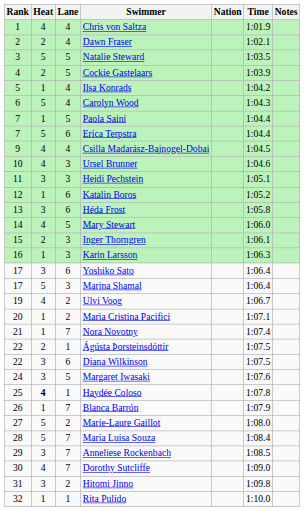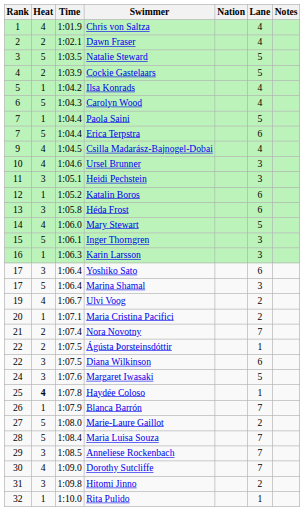 <table class="wikitable sortable" style=text-align:center>
 <tr>
 <th>Rank</th>
 <th>Heat</th>
-<th>Lane</th>
+<th>Time</th>
 <th>Swimmer</th>
 <th>Nation</th>
-<th>Time</th>
+<th>Lane</th>
 <th>Notes</th>
 </tr>
 <tr bgcolor=bbf3bb>
 <td>1</td>
 <td>4</td>
-<td>4</td>
+<td>1:01.9</td>
 <td align=left><a href='#'>Chris von Saltza</a></td>
 <td align=left></td>
-<td>1:01.9</td>
+<td>4</td>
 <td></td>
 </tr>
 <tr bgcolor=bbf3bb>
 <td>2</td>
 <td>2</td>
-<td>4</td>
+<td>1:02.1</td>
 <td align=left><a href='#'>Dawn Fraser</a></td>
 <td align=left></td>
-<td>1:02.1</td>
+<td>4</td>
 <td></td>
 </tr>
 <tr bgcolor=bbf3bb>
 <td>3</td>
 <td>5</td>
-<td>5</td>
+<td>1:03.5</td>
 <td align=left><a href='#'>Natalie Steward</a></td>
 <td align=left></td>
-<td>1:03.5</td>
+<td>5</td>
 <td></td>
 </tr>
 <tr bgcolor=bbf3bb>
 <td>4</td>
 <td>2</td>
-<td>5</td>
+<td>1:03.9</td>
 <td align=left><a href='#'>Cockie Gastelaars</a></td>
 <td align=left></td>
-<td>1:03.9</td>
+<td>5</td>
 <td></td>
 </tr>
 <tr bgcolor=bbf3bb>
 <td>5</td>
 <td>1</td>
-<td>4</td>
+<td>1:04.2</td>
 <td align=left><a href='#'>Ilsa Konrads</a></td>
 <td align=left></td>
-<td>1:04.2</td>
+<td>4</td>
 <td></td>
 </tr>
 <tr bgcolor=bbf3bb>
 <td>6</td>
 <td>5</td>
-<td>4</td>
+<td>1:04.3</td>
 <td align=left><a href='#'>Carolyn Wood</a></td>
 <td align=left></td>
-<td>1:04.3</td>
+<td>4</td>
 <td></td>
 </tr>
 <tr bgcolor=bbf3bb>
 <td>7</td>
 <td>1</td>
-<td>5</td>
+<td>1:04.4</td>
 <td align=left><a href='#'>Paola Saini</a></td>
 <td align=left></td>
-<td>1:04.4</td>
+<td>5</td>
 <td></td>
 </tr>
 <tr bgcolor=bbf3bb>
 <td>7</td>
 <td>5</td>
-<td>6</td>
+<td>1:04.4</td>
 <td align=left><a href='#'>Erica Terpstra</a></td>
 <td align=left></td>
-<td>1:04.4</td>
+<td>6</td>
 <td></td>
 </tr>
 <tr bgcolor=bbf3bb>
 <td>9</td>
 <td>4</td>
-<td>4</td>
+<td>1:04.5</td>
 <td align=left><a href='#'>Csilla Madarász-Bajnogel-Dobai</a></td>
 <td align=left></td>
-<td>1:04.5</td>
+<td>4</td>
 <td></td>
 </tr>
 <tr bgcolor=bbf3bb>
 <td>10</td>
 <td>4</td>
-<td>3</td>
+<td>1:04.6</td>
 <td align=left><a href='#'>Ursel Brunner</a></td>
 <td align=left></td>
-<td>1:04.6</td>
+<td>3</td>
 <td></td>
 </tr>
 <tr bgcolor=bbf3bb>
 <td>11</td>
 <td>3</td>
-<td>3</td>
+<td>1:05.1</td>
 <td align=left><a href='#'>Heidi Pechstein</a></td>
 <td align=left></td>
-<td>1:05.1</td>
+<td>3</td>
 <td></td>
 </tr>
 <tr bgcolor=bbf3bb>
 <td>12</td>
 <td>1</td>
-<td>6</td>
+<td>1:05.2</td>
 <td align=left><a href='#'>Katalin Boros</a></td>
 <td align=left></td>
-<td>1:05.2</td>
+<td>6</td>
 <td></td>
 </tr>
 <tr bgcolor=bbf3bb>
 <td>13</td>
 <td>3</td>
-<td>6</td>
+<td>1:05.8</td>
 <td align=left><a href='#'>Héda Frost</a></td>
 <td align=left></td>
-<td>1:05.8</td>
+<td>6</td>
 <td></td>
 </tr>
 <tr bgcolor=bbf3bb>
 <td>14</td>
 <td>4</td>
-<td>5</td>
+<td>1:06.0</td>
 <td align=left><a href='#'>Mary Stewart</a></td>
 <td align=left></td>
-<td>1:06.0</td>
+<td>5</td>
 <td></td>
 </tr>
 <tr bgcolor=bbf3bb>
 <td>15</td>
-<td>2</td>
-<td>3</td>
+<td>5</td>
+<td>1:06.1</td>
 <td align=left><a href='#'>Inger Thorngren</a></td>
 <td align=left></td>
-<td>1:06.1</td>
+<td>3</td>
 <td></td>
 </tr>
 <tr bgcolor=bbf3bb>
 <td>16</td>
 <td>1</td>
-<td>3</td>
+<td>1:06.3</td>
 <td align=left><a href='#'>Karin Larsson</a></td>
 <td align=left></td>
-<td>1:06.3</td>
+<td>3</td>
 <td></td>
 </tr>
 <tr>
 <td>17</td>
 <td>3</td>
-<td>6</td>
+<td>1:06.4</td>
 <td align=left><a href='#'>Yoshiko Sato</a></td>
 <td align=left></td>
-<td>1:06.4</td>
+<td>6</td>
 <td></td>
 </tr>
 <tr>
 <td>17</td>
 <td>5</td>
-<td>3</td>
+<td>1:06.4</td>
 <td align=left><a href='#'>Marina Shamal</a></td>
 <td align=left></td>
-<td>1:06.4</td>
+<td>3</td>
 <td></td>
 </tr>
 <tr>
 <td>19</td>
 <td>4</td>
-<td>2</td>
+<td>1:06.7</td>
 <td align=left><a href='#'>Ulvi Voog</a></td>
 <td align=left></td>
-<td>1:06.7</td>
+<td>2</td>
 <td></td>
 </tr>
 <tr>
 <td>20</td>
 <td>1</td>
-<td>2</td>
+<td>1:07.1</td>
 <td align=left><a href='#'>Maria Cristina Pacifici</a></td>
 <td align=left></td>
-<td>1:07.1</td>
+<td>2</td>
 <td></td>
 </tr>
 <tr>
 <td>21</td>
-<td>1</td>
-<td>7</td>
+<td>2</td>
+<td>1:07.4</td>
 <td align=left><a href='#'>Nora Novotny</a></td>
 <td align=left></td>
-<td>1:07.4</td>
+<td>7</td>
 <td></td>
 </tr>
 <tr>
 <td>22</td>
 <td>2</td>
-<td>1</td>
+<td>1:07.5</td>
 <td align=left><a href='#'>Ágústa Þorsteinsdóttir</a></td>
 <td align=left></td>
-<td>1:07.5</td>
+<td>1</td>
 <td></td>
 </tr>
 <tr>
 <td>22</td>
 <td>3</td>
-<td>6</td>
+<td>1:07.5</td>
 <td align=left><a href='#'>Diana Wilkinson</a></td>
 <td align=left></td>
-<td>1:07.5</td>
+<td>6</td>
 <td></td>
 </tr>
 <tr>
 <td>24</td>
 <td>3</td>
-<td>5</td>
+<td>1:07.6</td>
 <td align=left><a href='#'>Margaret Iwasaki</a></td>
 <td align=left></td>
-<td>1:07.6</td>
+<td>5</td>
 <td></td>
 </tr>
 <tr>
 <td>25</td>
 <td><strong>4</strong></td>
-<td>1</td>
+<td>1:07.8</td>
 <td align=left><a href='#'>Haydée Coloso</a></td>
 <td align=left></td>
-<td>1:07.8</td>
+<td>1</td>
 <td></td>
 </tr>
 <tr>
 <td>26</td>
 <td>1</td>
-<td>7</td>
+<td>1:07.9</td>
 <td align=left><a href='#'>Blanca Barrón</a></td>
 <td align=left></td>
-<td>1:07.9</td>
+<td>7</td>
 <td></td>
 </tr>
 <tr>
 <td>27</td>
 <td>5</td>
-<td>2</td>
+<td>1:08.0</td>
 <td align=left><a href='#'>Marie-Laure Gaillot</a></td>
 <td align=left></td>
-<td>1:08.0</td>
+<td>2</td>
 <td></td>
 </tr>
 <tr>
 <td>28</td>
 <td>5</td>
-<td>7</td>
+<td>1:08.4</td>
 <td align=left><a href='#'>Maria Luisa Souza</a></td>
 <td align=left></td>
-<td>1:08.4</td>
+<td>7</td>
 <td></td>
 </tr>
 <tr>
 <td>29</td>
 <td>3</td>
-<td>7</td>
+<td>1:08.5</td>
 <td align=left><a href='#'>Anneliese Rockenbach</a></td>
 <td align=left></td>
-<td>1:08.5</td>
+<td>7</td>
 <td></td>
 </tr>
 <tr>
 <td>30</td>
 <td>4</td>
-<td>7</td>
+<td>1:09.0</td>
 <td align=left><a href='#'>Dorothy Sutcliffe</a></td>
 <td align=left></td>
-<td>1:09.0</td>
+<td>7</td>
 <td></td>
 </tr>
 <tr>
 <td>31</td>
 <td>3</td>
-<td>2</td>
+<td>1:09.8</td>
 <td align=left><a href='#'>Hitomi Jinno</a></td>
 <td align=left></td>
-<td>1:09.8</td>
+<td>2</td>
 <td></td>
 </tr>
 <tr>
 <td>32</td>
 <td>1</td>
-<td>1</td>
+<td>1:10.0</td>
 <td align=left><a href='#'>Rita Pulido</a></td>
 <td align=left></td>
-<td>1:10.0</td>
+<td>1</td>
 <td></td>
 </tr>
 </table>
